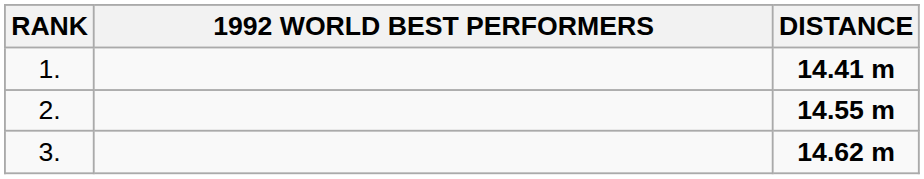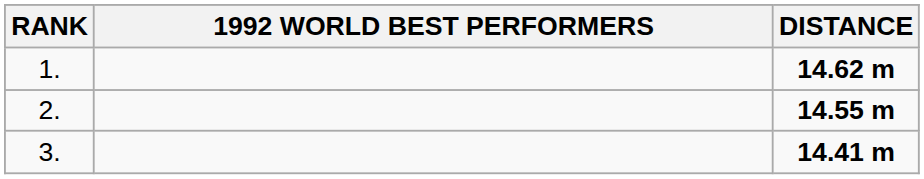 <table class="wikitable" style="border-collapse: collapse; font-size: 90%;">
 <tr>
 <th>RANK</th>
 <th align="center" style="width: 25em">1992 WORLD BEST PERFORMERS</th>
 <th align="center" style="width: 5em">DISTANCE</th>
 </tr>
 <tr>
 <td align="center">1.</td>
 <td></td>
-<td align="center"><strong>14.41 m</strong></td>
+<td align="center"><strong>14.62 m</strong></td>
 </tr>
 <tr>
 <td align="center">2.</td>
 <td></td>
 <td align="center"><strong>14.55 m</strong></td>
 </tr>
 <tr>
 <td align="center">3.</td>
 <td></td>
-<td align="center"><strong>14.62 m</strong></td>
+<td align="center"><strong>14.41 m</strong></td>
 </tr>
 </table>
